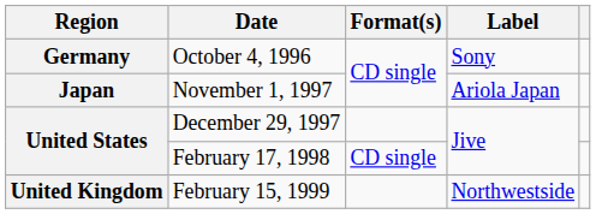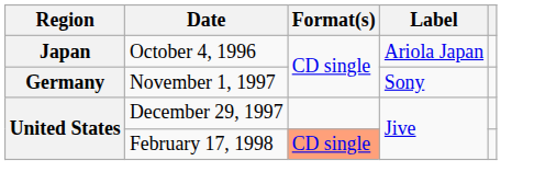 <table class="wikitable plainrowheaders">
 <tr>
 <th scope="col">Region</th>
 <th scope="col">Date</th>
 <th scope="col">Format(s)</th>
 <th scope="col">Label</th>
 <th scope="col"></th>
 </tr>
 <tr>
-<th scope="row">Germany</th>
+<th scope="row">Japan</th>
 <td>October 4, 1996</td>
 <td rowspan="2"><a href='#'>CD single</a></td>
-<td><a href='#'>Sony</a></td>
+<td><a href='#'>Ariola Japan</a></td>
 <td style="text-align:center;"></td>
 </tr>
 <tr>
-<th scope="row">Japan</th>
+<th scope="row">Germany</th>
 <td>November 1, 1997</td>
-<td><a href='#'>Ariola Japan</a></td>
+<td><a href='#'>Sony</a></td>
 <td style="text-align:center;"></td>
 </tr>
 <tr>
 <th scope="row" rowspan="2">United States</th>
 <td>December 29, 1997</td>
 <td></td>
 <td rowspan="2"><a href='#'>Jive</a></td>
 <td style="text-align:center;"></td>
 </tr>
 <tr>
 <td>February 17, 1998</td>
-<td><a href='#'>CD single</a></td>
-<td style="text-align:center;"></td>
-</tr>
-<tr>
-<th scope="row">United Kingdom</th>
-<td>February 15, 1999</td>
-<td></td>
-<td><a href='#'>Northwestside</a></td>
+<td style="background: lightsalmon;"><a href='#'>CD single</a></td>
 <td style="text-align:center;"></td>
 </tr>
 </table>
